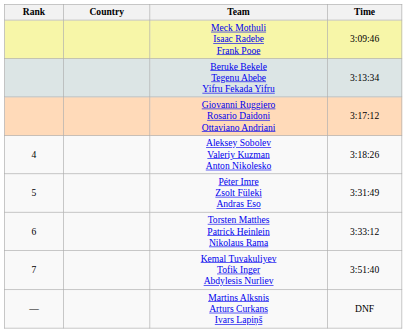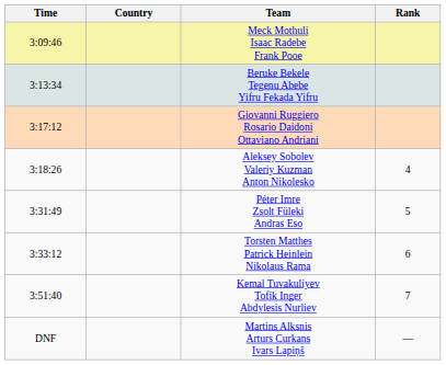 <table class="wikitable sortable" style=" text-align:center; font-size:95%;" width="50%">
 <tr>
-<th>Rank</th>
+<th>Time</th>
 <th>Country</th>
 <th>Team</th>
-<th>Time</th>
+<th>Rank</th>
 </tr>
 <tr bgcolor="#F7F6A8">
-<td align=center></td>
+<td>3:09:46</td>
 <td></td>
 <td><a href='#'>Meck Mothuli</a><br><a href='#'>Isaac Radebe</a><br><a href='#'>Frank Pooe</a></td>
-<td>3:09:46</td>
+<td align=center></td>
 </tr>
 <tr bgcolor="#DCE5E5">
-<td align=center></td>
+<td>3:13:34</td>
 <td></td>
 <td><a href='#'>Beruke Bekele</a><br><a href='#'>Tegenu Abebe</a><br><a href='#'>Yifru Fekada Yifru</a></td>
-<td>3:13:34</td>
+<td align=center></td>
 </tr>
 <tr bgcolor="#FFDAB9">
-<td align=center></td>
+<td>3:17:12</td>
 <td></td>
 <td><a href='#'>Giovanni Ruggiero</a><br><a href='#'>Rosario Daidoni</a><br><a href='#'>Ottaviano Andriani</a></td>
-<td>3:17:12</td>
+<td align=center></td>
 </tr>
 <tr>
-<td align=center>4</td>
+<td>3:18:26</td>
 <td></td>
 <td><a href='#'>Aleksey Sobolev</a><br><a href='#'>Valeriy Kuzman</a><br><a href='#'>Anton Nikolesko</a></td>
-<td>3:18:26</td>
+<td align=center>4</td>
 </tr>
 <tr>
-<td align=center>5</td>
+<td>3:31:49</td>
 <td></td>
 <td><a href='#'>Péter Imre</a><br><a href='#'>Zsolt Füleki</a><br><a href='#'>Andras Eso</a></td>
-<td>3:31:49</td>
+<td align=center>5</td>
 </tr>
 <tr>
-<td align=center>6</td>
+<td>3:33:12</td>
 <td></td>
 <td><a href='#'>Torsten Matthes</a><br><a href='#'>Patrick Heinlein</a><br><a href='#'>Nikolaus Rama</a></td>
-<td>3:33:12</td>
+<td align=center>6</td>
 </tr>
 <tr>
-<td align=center>7</td>
+<td>3:51:40</td>
 <td></td>
 <td><a href='#'>Kemal Tuvakuliyev</a><br><a href='#'>Tofik Inger</a><br><a href='#'>Abdylesis Nurliev</a></td>
-<td>3:51:40</td>
+<td align=center>7</td>
 </tr>
 <tr>
-<td align=center>—</td>
+<td>DNF</td>
 <td></td>
 <td><a href='#'>Martins Alksnis</a><br><a href='#'>Arturs Curkans</a><br><a href='#'>Ivars Lapiņš</a></td>
-<td>DNF</td>
+<td align=center>—</td>
 </tr>
 </table>
